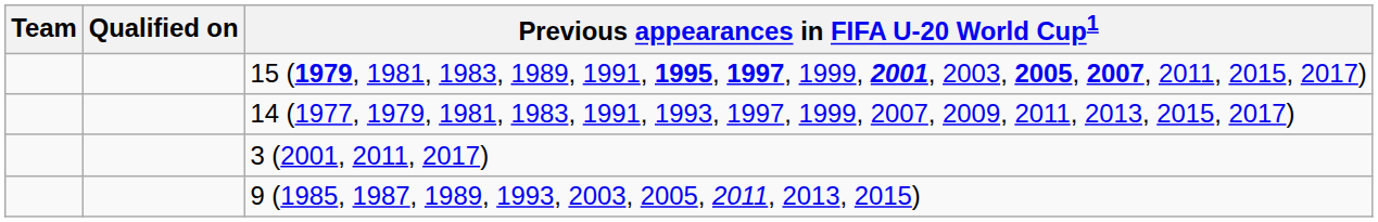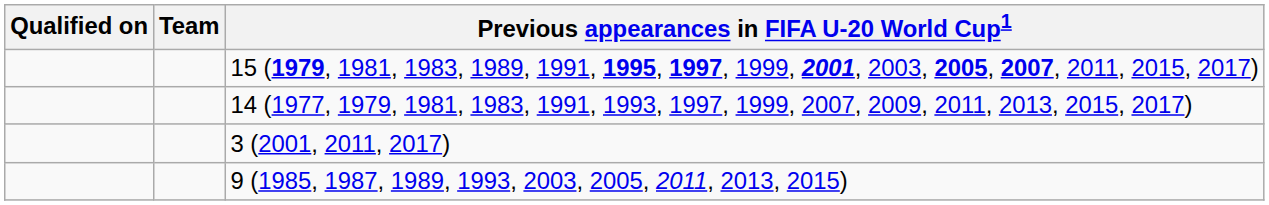 <table class="wikitable sortable">
 <tr>
+<th>Qualified on</th>
 <th>Team</th>
-<th>Qualified on</th>
 <th data-sort-type="number">Previous <a href='#'>appearances</a> in <a href='#'>FIFA U-20 World Cup</a><sup><strong><a href='#'>1</a></strong></sup></th>
 </tr>
 <tr>
 <td></td>
 <td></td>
 <td>15 (<strong><a href='#'>1979</a></strong>, <a href='#'>1981</a>, <a href='#'>1983</a>, <a href='#'>1989</a>, <a href='#'>1991</a>, <strong><a href='#'>1995</a></strong>, <strong><a href='#'>1997</a></strong>, <a href='#'>1999</a>, <strong><em><a href='#'>2001</a></em></strong>, <a href='#'>2003</a>, <strong><a href='#'>2005</a></strong>, <strong><a href='#'>2007</a></strong>, <a href='#'>2011</a>, <a href='#'>2015</a>, <a href='#'>2017</a>)</td>
 </tr>
 <tr>
 <td></td>
 <td></td>
 <td>14 (<a href='#'>1977</a>, <a href='#'>1979</a>, <a href='#'>1981</a>, <a href='#'>1983</a>, <a href='#'>1991</a>, <a href='#'>1993</a>, <a href='#'>1997</a>, <a href='#'>1999</a>, <a href='#'>2007</a>, <a href='#'>2009</a>, <a href='#'>2011</a>, <a href='#'>2013</a>, <a href='#'>2015</a>, <a href='#'>2017</a>)</td>
 </tr>
 <tr>
 <td></td>
 <td></td>
 <td>3 (<a href='#'>2001</a>, <a href='#'>2011</a>, <a href='#'>2017</a>)</td>
 </tr>
 <tr>
 <td></td>
 <td></td>
 <td>9 (<a href='#'>1985</a>, <a href='#'>1987</a>, <a href='#'>1989</a>, <a href='#'>1993</a>, <a href='#'>2003</a>, <a href='#'>2005</a>, <em><a href='#'>2011</a></em>, <a href='#'>2013</a>, <a href='#'>2015</a>)</td>
 </tr>
 </table>
